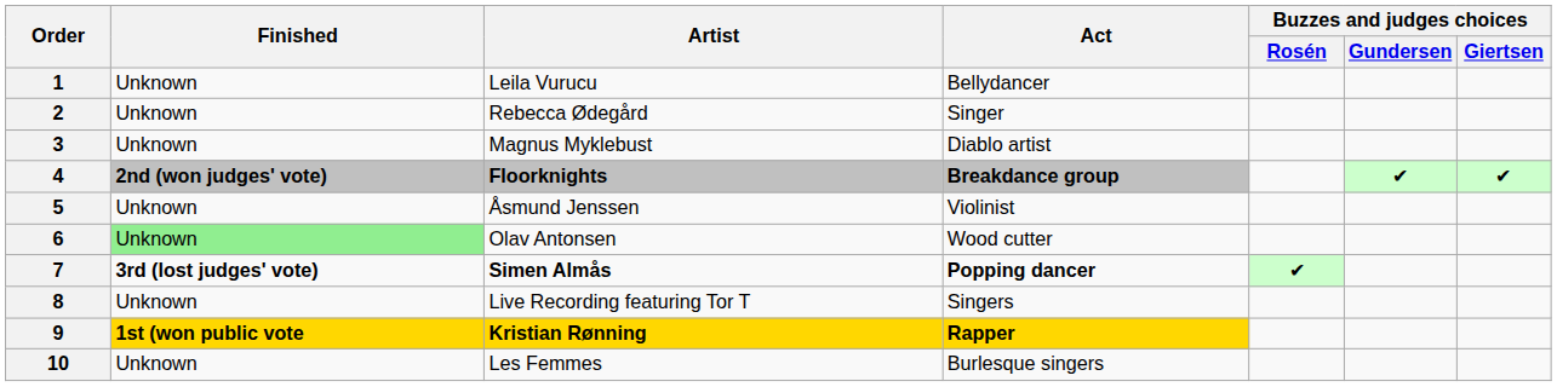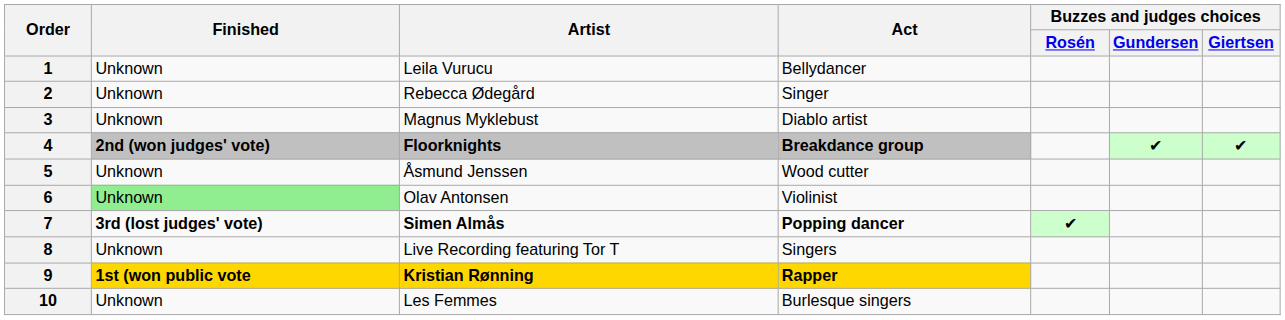 <table class="wikitable sortable" width="100%">
 <tr>
 <th rowspan="2">Order</th>
 <th rowspan="2">Finished</th>
 <th rowspan="2" class="unsortable">Artist</th>
 <th rowspan="2" class="unsortable">Act</th>
 <th colspan="3">Buzzes and judges choices</th>
 </tr>
 <tr>
 <th width="70"><a href='#'>Rosén</a></th>
 <th width="70"><a href='#'>Gundersen</a></th>
 <th width="70"><a href='#'>Giertsen</a></th>
 </tr>
 <tr>
 <th>1</th>
 <td>Unknown</td>
 <td>Leila Vurucu</td>
 <td>Bellydancer</td>
 <td></td>
 <td></td>
 <td></td>
 </tr>
 <tr>
 <th>2</th>
 <td>Unknown</td>
 <td>Rebecca Ødegård</td>
 <td>Singer</td>
 <td></td>
 <td></td>
 <td></td>
 </tr>
 <tr>
 <th>3</th>
 <td>Unknown</td>
 <td>Magnus Myklebust</td>
 <td>Diablo artist</td>
 <td></td>
 <td></td>
 <td></td>
 </tr>
 <tr>
 <th>4</th>
 <td bgcolor="silver"><strong>2nd (won judges' vote)</strong></td>
 <td bgcolor="silver"><strong>Floorknights</strong></td>
 <td bgcolor="silver"><strong>Breakdance group</strong></td>
 <td></td>
 <td style="background-color:#CFC;text-align:center">✔</td>
 <td style="background-color:#CFC;text-align:center">✔</td>
 </tr>
 <tr>
 <th>5</th>
 <td>Unknown</td>
 <td>Åsmund Jenssen</td>
-<td>Violinist</td>
+<td>Wood cutter</td>
 <td></td>
 <td></td>
 <td></td>
 </tr>
 <tr>
 <th>6</th>
 <td style="background: lightgreen;">Unknown</td>
 <td>Olav Antonsen</td>
-<td>Wood cutter</td>
+<td>Violinist</td>
 <td></td>
 <td></td>
 <td></td>
 </tr>
 <tr>
 <th>7</th>
 <td><strong>3rd (lost judges' vote)</strong></td>
 <td><strong>Simen Almås</strong></td>
 <td><strong>Popping dancer</strong></td>
 <td style="background-color:#CFC;text-align:center">✔</td>
 <td></td>
 <td></td>
 </tr>
 <tr>
 <th>8</th>
 <td>Unknown</td>
 <td>Live Recording featuring Tor T</td>
 <td>Singers</td>
 <td></td>
 <td></td>
 <td></td>
 </tr>
 <tr>
 <th>9</th>
 <td bgcolor="gold"><strong>1st (won public vote</strong></td>
 <td bgcolor="gold"><strong>Kristian Rønning</strong></td>
 <td bgcolor="gold"><strong>Rapper</strong></td>
 <td></td>
 <td></td>
 <td></td>
 </tr>
 <tr>
 <th>10</th>
 <td>Unknown</td>
 <td>Les Femmes</td>
 <td>Burlesque singers</td>
 <td></td>
 <td></td>
 <td></td>
 </tr>
 </table>
